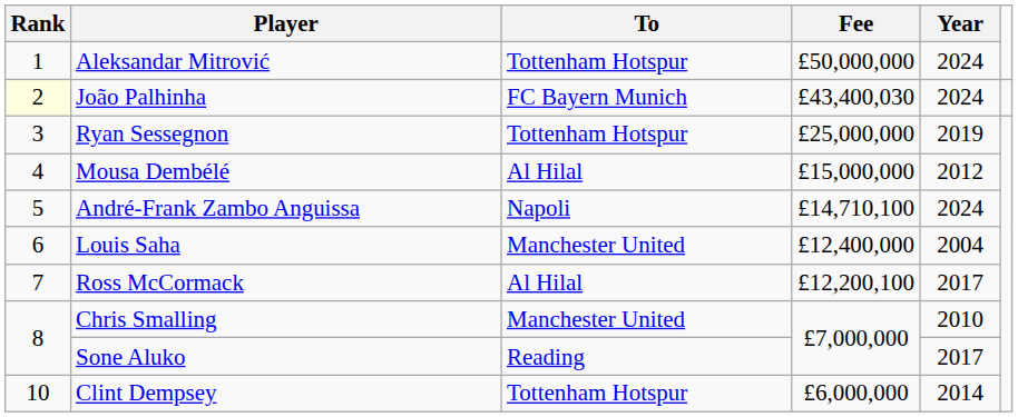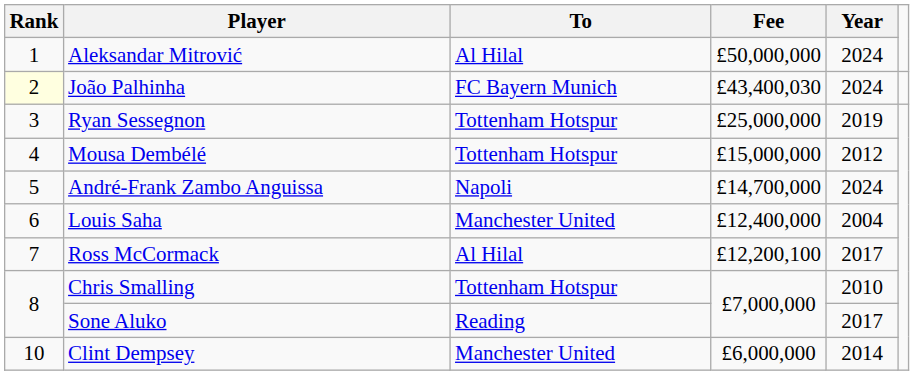 <table class="wikitable sortable" style="text-align: center;">
 <tr>
 <th style="width: 1em;">Rank</th>
 <th style="width: 18em;">Player</th>
 <th style="width: 12em;">To</th>
 <th style="width: 5em;">Fee</th>
 <th style="width: 3em;">Year</th>
 </tr>
 <tr>
 <td>1</td>
 <td align="left"> <a href='#'>Aleksandar Mitrović</a></td>
-<td align="left"> <a href='#'>Tottenham Hotspur</a></td>
+<td align="left"> <a href='#'>Al Hilal</a></td>
 <td>£50,000,000</td>
 <td>2024</td>
 </tr>
 <tr>
 <td style="background: lightyellow;">2</td>
 <td align="left"> <a href='#'>João Palhinha</a></td>
 <td align="left"> <a href='#'>FC Bayern Munich</a></td>
 <td>£43,400,030</td>
 <td>2024</td>
 <td></td>
 </tr>
 <tr>
 <td>3</td>
 <td align="left"> <a href='#'>Ryan Sessegnon</a></td>
 <td align="left"> <a href='#'>Tottenham Hotspur</a></td>
 <td>£25,000,000</td>
 <td>2019</td>
 </tr>
 <tr>
 <td>4</td>
 <td align="left"> <a href='#'>Mousa Dembélé</a></td>
-<td align="left"> <a href='#'>Al Hilal</a></td>
+<td align="left"> <a href='#'>Tottenham Hotspur</a></td>
 <td>£15,000,000</td>
 <td>2012</td>
 </tr>
 <tr>
 <td>5</td>
 <td align="left"> <a href='#'>André-Frank Zambo Anguissa</a></td>
 <td align="left"> <a href='#'>Napoli</a></td>
-<td>£14,710,100</td>
+<td>£14,700,000</td>
 <td>2024</td>
 </tr>
 <tr>
 <td>6</td>
 <td align="left"> <a href='#'>Louis Saha</a></td>
 <td align="left"> <a href='#'>Manchester United</a></td>
 <td>£12,400,000</td>
 <td>2004</td>
 </tr>
 <tr>
 <td>7</td>
 <td align="left"> <a href='#'>Ross McCormack</a></td>
 <td align="left"> <a href='#'>Al Hilal</a></td>
 <td>£12,200,100</td>
 <td>2017</td>
 </tr>
 <tr>
 <td rowspan="2">8</td>
 <td align="left"> <a href='#'>Chris Smalling</a></td>
-<td align="left"> <a href='#'>Manchester United</a></td>
+<td align="left"> <a href='#'>Tottenham Hotspur</a></td>
 <td rowspan="2">£7,000,000</td>
 <td>2010</td>
 </tr>
 <tr>
 <td align="left"> <a href='#'>Sone Aluko</a></td>
 <td align="left"> <a href='#'>Reading</a></td>
 <td>2017</td>
 </tr>
 <tr>
 <td>10</td>
 <td align="left"> <a href='#'>Clint Dempsey</a></td>
-<td align="left"> <a href='#'>Tottenham Hotspur</a></td>
+<td align="left"> <a href='#'>Manchester United</a></td>
 <td>£6,000,000</td>
 <td>2014</td>
 </tr>
 </table>
